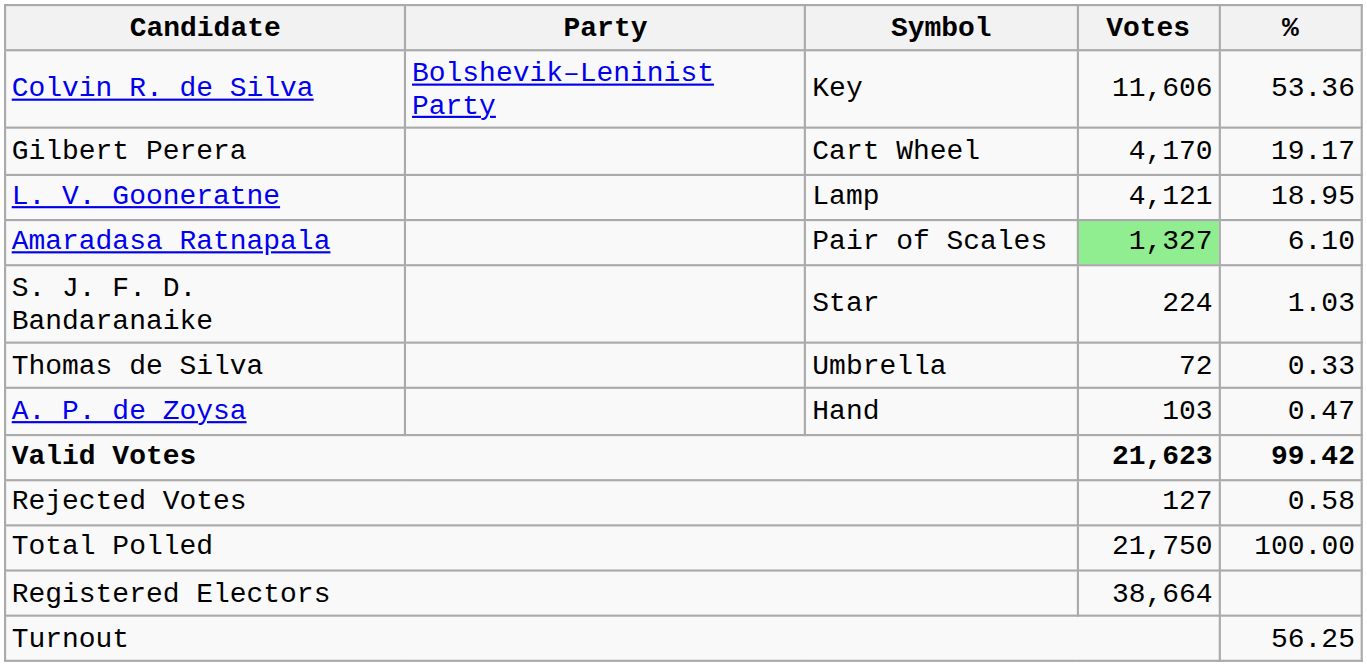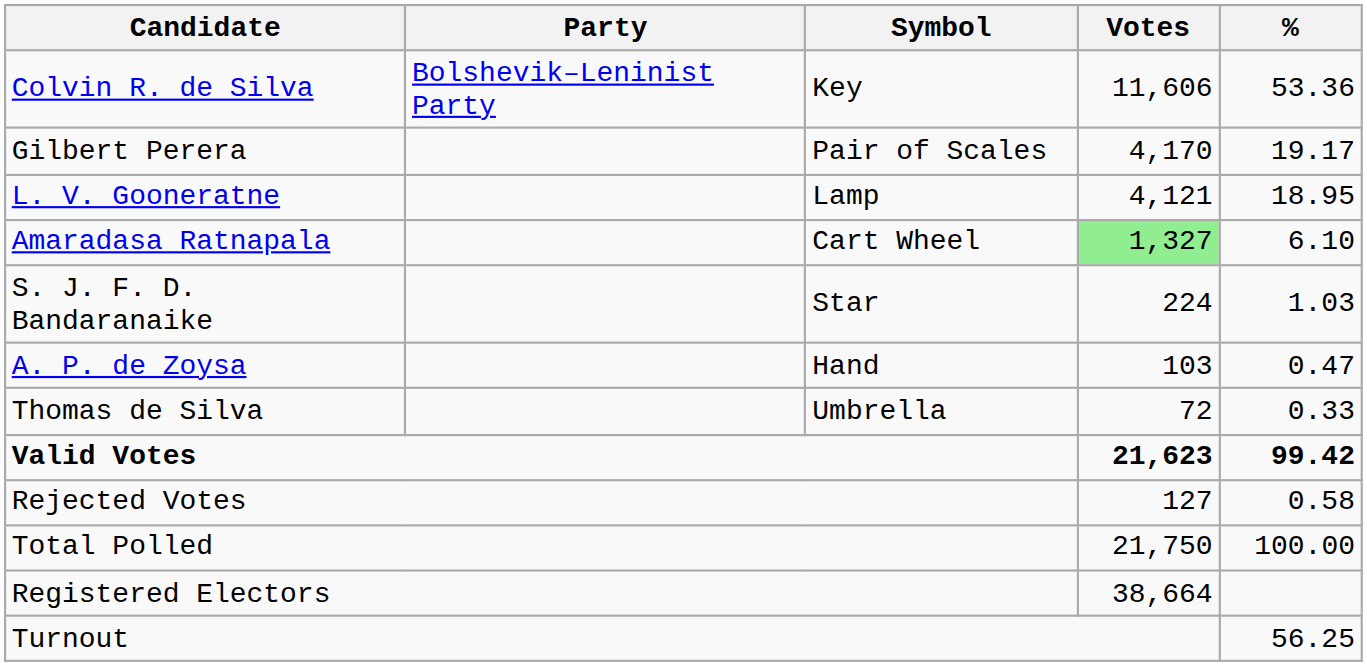 <table class="wikitable" border="1" style="text-align:right;">
 <tr>
 <th align=left width="180">Candidate</th>
 <th align=left width="180">Party</th>
 <th align=left width="120">Symbol</th>
 <th align=left width="60">Votes</th>
 <th align=left width="60">%</th>
 </tr>
 <tr>
 <td align=left><a href='#'>Colvin R. de Silva</a></td>
 <td align=left><a href='#'>Bolshevik–Leninist Party</a></td>
 <td align=left>Key</td>
 <td>11,606</td>
 <td>53.36</td>
 </tr>
 <tr>
 <td align=left>Gilbert Perera</td>
 <td></td>
-<td align=left>Cart Wheel</td>
+<td align=left>Pair of Scales</td>
 <td>4,170</td>
 <td>19.17</td>
 </tr>
 <tr>
 <td align=left><a href='#'>L. V. Gooneratne</a></td>
 <td></td>
 <td align=left>Lamp</td>
 <td>4,121</td>
 <td>18.95</td>
 </tr>
 <tr>
 <td align=left><a href='#'>Amaradasa Ratnapala</a></td>
 <td></td>
-<td align=left>Pair of Scales</td>
+<td align=left>Cart Wheel</td>
 <td style="background: lightgreen;">1,327</td>
 <td>6.10</td>
 </tr>
 <tr>
 <td align=left>S. J. F. D. Bandaranaike</td>
 <td></td>
 <td align=left>Star</td>
 <td>224</td>
 <td>1.03</td>
 </tr>
 <tr>
+<td align=left><a href='#'>A. P. de Zoysa</a></td>
+<td></td>
+<td align=left>Hand</td>
+<td>103</td>
+<td>0.47</td>
+</tr>
+<tr>
 <td align=left>Thomas de Silva</td>
 <td></td>
 <td align=left>Umbrella</td>
 <td>72</td>
 <td>0.33</td>
-</tr>
-<tr>
-<td align=left><a href='#'>A. P. de Zoysa</a></td>
-<td></td>
-<td align=left>Hand</td>
-<td>103</td>
-<td>0.47</td>
 </tr>
 <tr>
 <td align=left colspan=3><strong>Valid Votes</strong></td>
 <td><strong>21,623</strong></td>
 <td><strong>99.42</strong></td>
 </tr>
 <tr>
 <td align=left colspan=3>Rejected Votes</td>
 <td>127</td>
 <td>0.58</td>
 </tr>
 <tr>
 <td align=left colspan=3>Total Polled</td>
 <td>21,750</td>
 <td>100.00</td>
 </tr>
 <tr>
 <td align=left colspan=3>Registered Electors</td>
 <td>38,664</td>
 <td></td>
 </tr>
 <tr>
 <td align=left colspan=4>Turnout</td>
 <td>56.25</td>
 </tr>
 </table>
